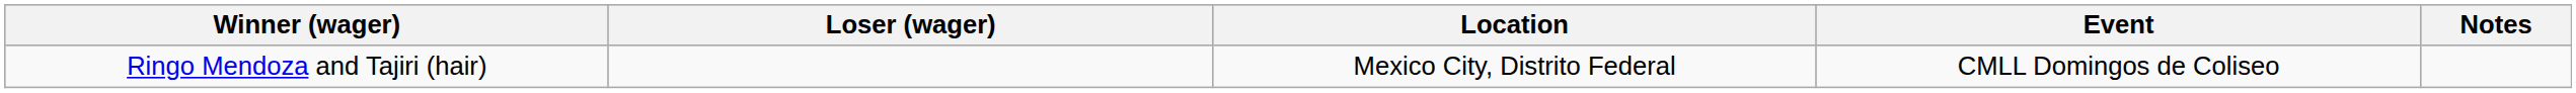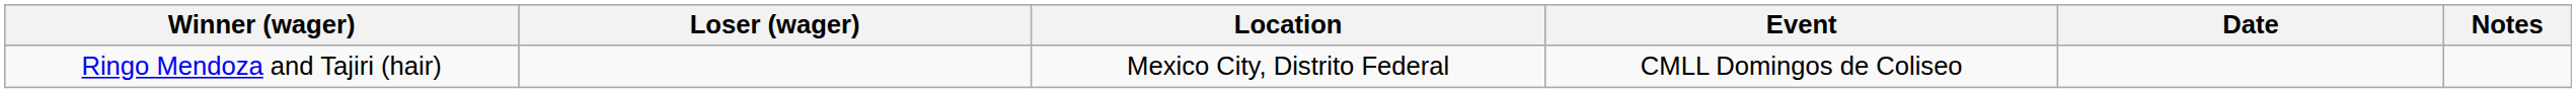 <table class="wikitable sortable" width=100%  style="text-align: center">
 <tr>
 <th width=20% scope="col">Winner (wager)</th>
 <th width=20% scope="col">Loser (wager)</th>
 <th width=20% scope="col">Location</th>
 <th width=20% scope="col">Event</th>
+<th width=15% scope="col">Date</th>
 <th class="unsortable" width=5% scope="col">Notes</th>
 </tr>
 <tr>
 <td><a href='#'>Ringo Mendoza</a> and Tajiri (hair)</td>
 <td></td>
 <td>Mexico City, Distrito Federal</td>
 <td>CMLL Domingos de Coliseo</td>
 <td></td>
+<td></td>
 </tr>
 </table>
